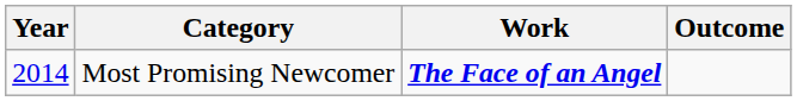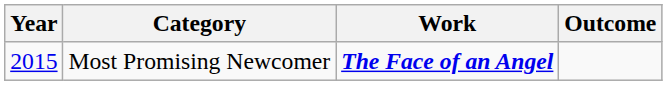 <table class="wikitable Sortable">
 <tr>
 <th>Year</th>
 <th>Category</th>
 <th>Work</th>
 <th>Outcome</th>
 </tr>
 <tr>
-<td><a href='#'>2014</a></td>
+<td><a href='#'>2015</a></td>
 <td>Most Promising Newcomer</td>
 <td><strong><em><a href='#'>The Face of an Angel</a></em></strong></td>
 <td></td>
 </tr>
 </table>
